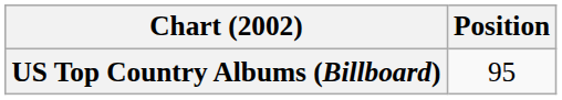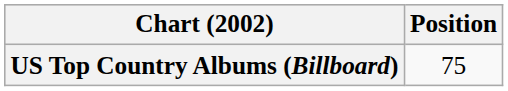 <table class="wikitable plainrowheaders" style="text-align:center">
 <tr>
 <th scope="col">Chart (2002)</th>
 <th scope="col">Position</th>
 </tr>
 <tr>
 <th scope="row">US Top Country Albums (<em>Billboard</em>)</th>
-<td>95</td>
+<td>75</td>
 </tr>
 </table>
